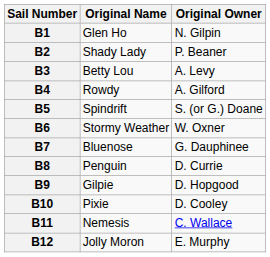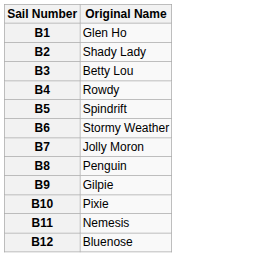 <table class="wikitable">
 <tr>
 <th>Sail Number</th>
 <th>Original Name</th>
-<th>Original Owner</th>
 </tr>
 <tr>
 <th>B1</th>
 <td>Glen Ho</td>
-<td>N. Gilpin</td>
 </tr>
 <tr>
 <th>B2</th>
 <td>Shady Lady</td>
-<td>P. Beaner</td>
 </tr>
 <tr>
 <th>B3</th>
 <td>Betty Lou</td>
-<td>A. Levy</td>
 </tr>
 <tr>
 <th>B4</th>
 <td>Rowdy</td>
-<td>A. Gilford</td>
 </tr>
 <tr>
 <th>B5</th>
 <td>Spindrift</td>
-<td>S. (or G.) Doane</td>
 </tr>
 <tr>
 <th>B6</th>
 <td>Stormy Weather</td>
-<td>W. Oxner</td>
 </tr>
 <tr>
 <th>B7</th>
-<td>Bluenose</td>
-<td>G. Dauphinee</td>
+<td>Jolly Moron</td>
 </tr>
 <tr>
 <th>B8</th>
 <td>Penguin</td>
-<td>D. Currie</td>
 </tr>
 <tr>
 <th>B9</th>
 <td>Gilpie</td>
-<td>D. Hopgood</td>
 </tr>
 <tr>
 <th>B10</th>
 <td>Pixie</td>
-<td>D. Cooley</td>
 </tr>
 <tr>
 <th>B11</th>
 <td>Nemesis</td>
-<td><a href='#'>C. Wallace</a></td>
 </tr>
 <tr>
 <th>B12</th>
-<td>Jolly Moron</td>
-<td>E. Murphy</td>
+<td>Bluenose</td>
 </tr>
 </table>
